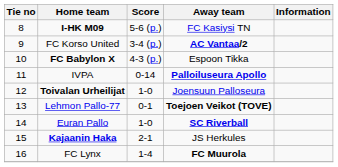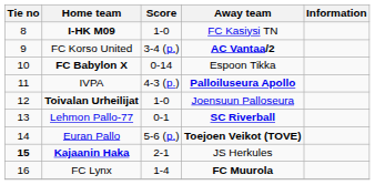 <table class="wikitable" style="text-align:center">
 <tr>
 <th style= width="40px">Tie no</th>
 <th style= width="150px">Home team</th>
 <th style= width="60px">Score</th>
 <th style= width="150px">Away team</th>
 <th style= width="30px">Information</th>
 </tr>
 <tr>
 <td>8</td>
 <td><strong>I-HK M09</strong></td>
-<td>5-6 (<a href='#'>p.</a>)</td>
+<td>1-0</td>
 <td><a href='#'>FC Kasiysi</a> TN</td>
 <td></td>
 </tr>
 <tr>
 <td>9</td>
 <td>FC Korso United</td>
 <td>3-4 (<a href='#'>p.</a>)</td>
 <td><strong><a href='#'>AC Vantaa</a>/2</strong></td>
 <td></td>
 </tr>
 <tr>
 <td>10</td>
 <td><strong>FC Babylon X</strong></td>
-<td>4-3 (<a href='#'>p.</a>)</td>
+<td>0-14</td>
 <td>Espoon Tikka</td>
 <td></td>
 </tr>
 <tr>
 <td>11</td>
 <td>IVPA</td>
-<td>0-14</td>
+<td>4-3 (<a href='#'>p.</a>)</td>
 <td><strong><a href='#'>Palloiluseura Apollo</a></strong></td>
 <td></td>
 </tr>
 <tr>
 <td>12</td>
 <td><strong>Toivalan Urheilijat</strong></td>
 <td>1-0</td>
 <td><a href='#'>Joensuun Palloseura</a></td>
 <td></td>
 </tr>
 <tr>
 <td>13</td>
 <td><a href='#'>Lehmon Pallo-77</a></td>
 <td>0-1</td>
-<td><strong>Toejoen Veikot (TOVE)</strong></td>
+<td><strong><a href='#'>SC Riverball</a></strong></td>
 <td></td>
 </tr>
 <tr>
 <td>14</td>
 <td><a href='#'>Euran Pallo</a></td>
-<td>1-0</td>
-<td><strong><a href='#'>SC Riverball</a></strong></td>
+<td>5-6 (<a href='#'>p.</a>)</td>
+<td><strong>Toejoen Veikot (TOVE)</strong></td>
 <td></td>
 </tr>
 <tr>
-<td>15</td>
+<td><strong>15</strong></td>
 <td><strong><a href='#'>Kajaanin Haka</a></strong></td>
 <td>2-1</td>
 <td>JS Herkules</td>
 <td></td>
 </tr>
 <tr>
 <td>16</td>
 <td>FC Lynx</td>
 <td>1-4</td>
 <td><strong>FC Muurola</strong></td>
 <td></td>
 </tr>
 <tr>
 </tr>
 </table>
